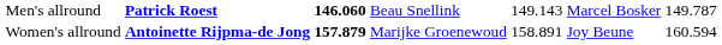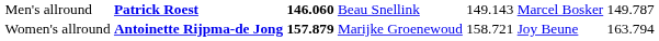 <table>
 <tr>
 <td>Men's allround</td>
 <td><strong><a href='#'>Patrick Roest</a></strong></td>
 <td><strong>146.060</strong></td>
 <td><a href='#'>Beau Snellink</a></td>
 <td>149.143</td>
 <td><a href='#'>Marcel Bosker</a></td>
 <td>149.787</td>
 </tr>
 <tr>
 <td>Women's allround</td>
 <td><strong><a href='#'>Antoinette Rijpma-de Jong</a></strong></td>
 <td><strong>157.879</strong></td>
 <td><a href='#'>Marijke Groenewoud</a></td>
-<td>158.891</td>
+<td>158.721</td>
 <td><a href='#'>Joy Beune</a></td>
-<td>160.594</td>
+<td>163.794</td>
 </tr>
 </table>
